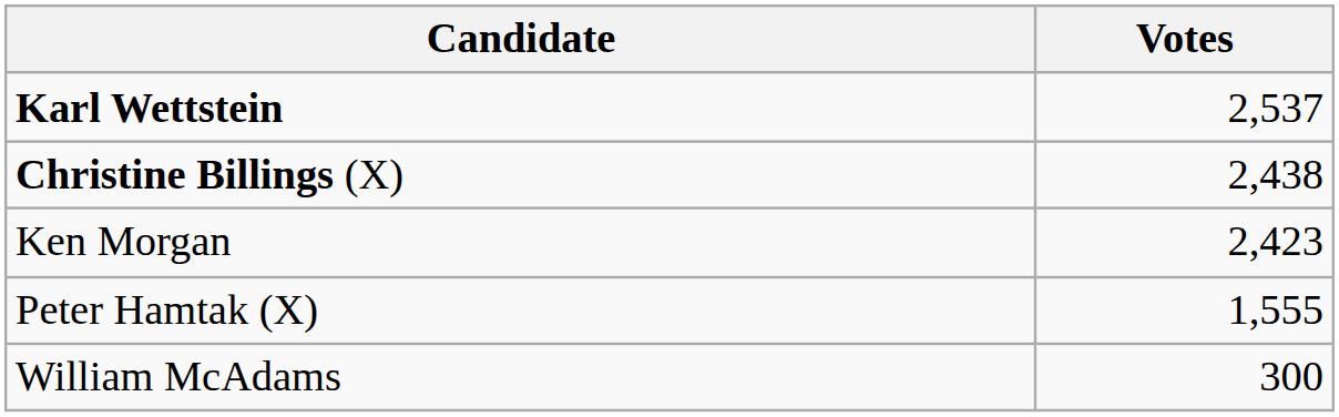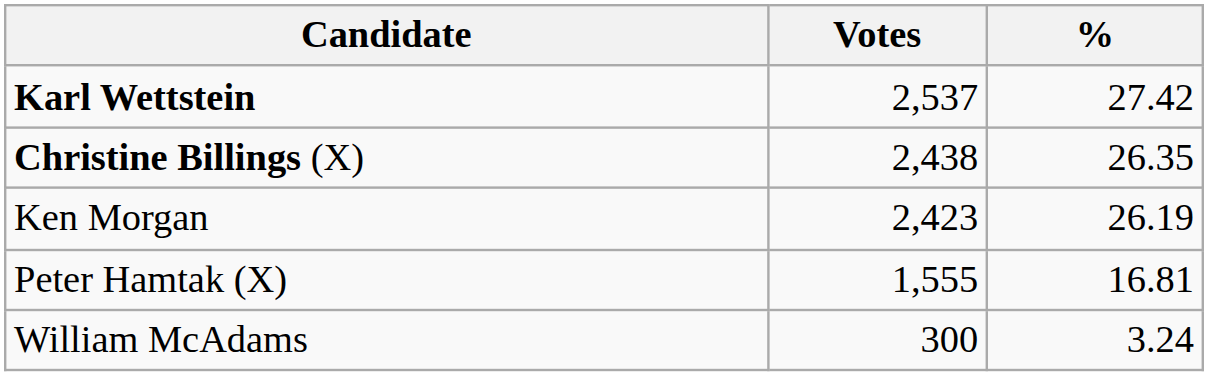 <table style="width:500px;" class="wikitable">
 <tr>
 <th align="center">Candidate</th>
 <th align="center">Votes</th>
+<th align="center">%</th>
 </tr>
 <tr>
 <td align="left"><strong>Karl Wettstein</strong></td>
 <td align="right">2,537</td>
+<td align="right">27.42</td>
 </tr>
 <tr>
 <td align="left"><strong>Christine Billings</strong> (X)</td>
 <td align="right">2,438</td>
+<td align="right">26.35</td>
 </tr>
 <tr>
 <td align="left">Ken Morgan</td>
 <td align="right">2,423</td>
+<td align="right">26.19</td>
 </tr>
 <tr>
 <td align="left">Peter Hamtak (X)</td>
 <td align="right">1,555</td>
+<td align="right">16.81</td>
 </tr>
 <tr>
 <td align="left">William McAdams</td>
 <td align="right">300</td>
+<td align="right">3.24</td>
 </tr>
 </table>
